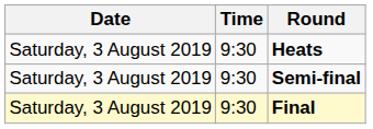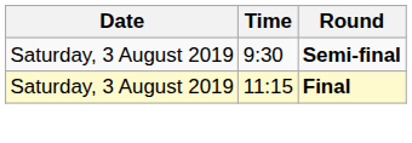 <table class="wikitable">
 <tr>
 <th>Date</th>
 <th>Time</th>
 <th>Round</th>
 </tr>
 <tr>
 <td>Saturday, 3 August 2019</td>
 <td>9:30</td>
-<td><strong>Heats</strong></td>
-</tr>
-<tr>
-<td>Saturday, 3 August 2019</td>
-<td>9:30</td>
 <td><strong>Semi-final</strong></td>
 </tr>
 <tr style=background:lemonchiffon>
 <td>Saturday, 3 August 2019</td>
-<td>9:30</td>
+<td>11:15</td>
 <td><strong>Final</strong></td>
 </tr>
 </table>
